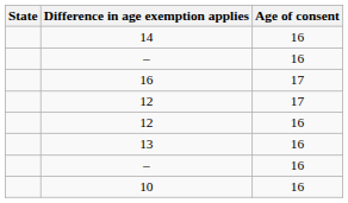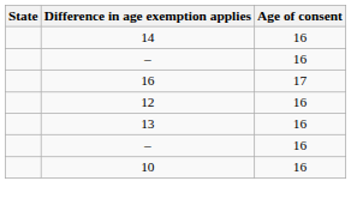 <table class="wikitable sortable">
 <tr>
 <th>State</th>
 <th>Difference in age exemption applies</th>
 <th>Age of consent</th>
 </tr>
 <tr>
 <td></td>
 <td style="text-align:center;">14</td>
 <td style="text-align:center;">16</td>
 </tr>
 <tr>
 <td></td>
 <td style="text-align:center;">–</td>
 <td style="text-align:center;">16</td>
 </tr>
 <tr>
 <td></td>
 <td style="text-align:center;">16</td>
 <td style="text-align:center;">17</td>
 </tr>
 <tr>
 <td></td>
 <td style="text-align:center;">12</td>
-<td style="text-align:center;">17</td>
-</tr>
-<tr>
-<td></td>
-<td style="text-align:center;">12</td>
 <td style="text-align:center;">16</td>
 </tr>
 <tr>
 <td></td>
 <td style="text-align:center;">13</td>
 <td style="text-align:center;">16</td>
 </tr>
 <tr>
 <td></td>
 <td style="text-align:center;">–</td>
 <td style="text-align:center;">16</td>
 </tr>
 <tr>
 <td></td>
 <td style="text-align:center;">10</td>
 <td style="text-align:center;">16</td>
 </tr>
 </table>
